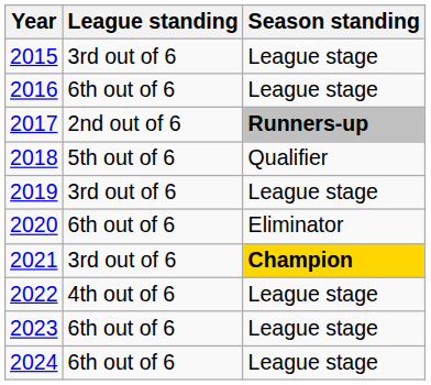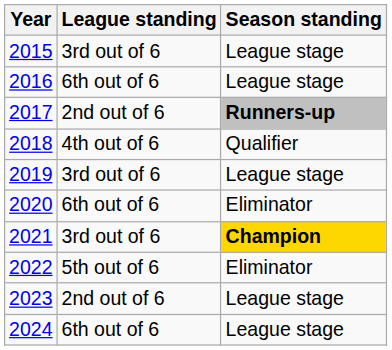 <table class="wikitable">
 <tr>
 <th>Year</th>
 <th>League standing</th>
 <th>Season standing</th>
 </tr>
 <tr>
 <td><a href='#'>2015</a></td>
 <td>3rd out of 6</td>
 <td>League stage</td>
 </tr>
 <tr>
 <td><a href='#'>2016</a></td>
 <td>6th out of 6</td>
 <td>League stage</td>
 </tr>
 <tr>
 <td><a href='#'>2017</a></td>
 <td>2nd out of 6</td>
 <td style= "background: Silver;"><strong>Runners-up</strong></td>
 </tr>
 <tr>
 <td><a href='#'>2018</a></td>
-<td>5th out of 6</td>
+<td>4th out of 6</td>
 <td>Qualifier</td>
 </tr>
 <tr>
 <td><a href='#'>2019</a></td>
 <td>3rd out of 6</td>
 <td>League stage</td>
 </tr>
 <tr>
 <td><a href='#'>2020</a></td>
 <td>6th out of 6</td>
 <td>Eliminator</td>
 </tr>
 <tr>
 <td><a href='#'>2021</a></td>
 <td>3rd out of 6</td>
 <td style="background: gold;"><strong>Champion</strong></td>
 </tr>
 <tr>
 <td><a href='#'>2022</a></td>
-<td>4th out of 6</td>
-<td>League stage</td>
+<td>5th out of 6</td>
+<td>Eliminator</td>
 </tr>
 <tr>
 <td><a href='#'>2023</a></td>
-<td>6th out of 6</td>
+<td>2nd out of 6</td>
 <td>League stage</td>
 </tr>
 <tr>
 <td><a href='#'>2024</a></td>
 <td>6th out of 6</td>
 <td>League stage</td>
 </tr>
 </table>
